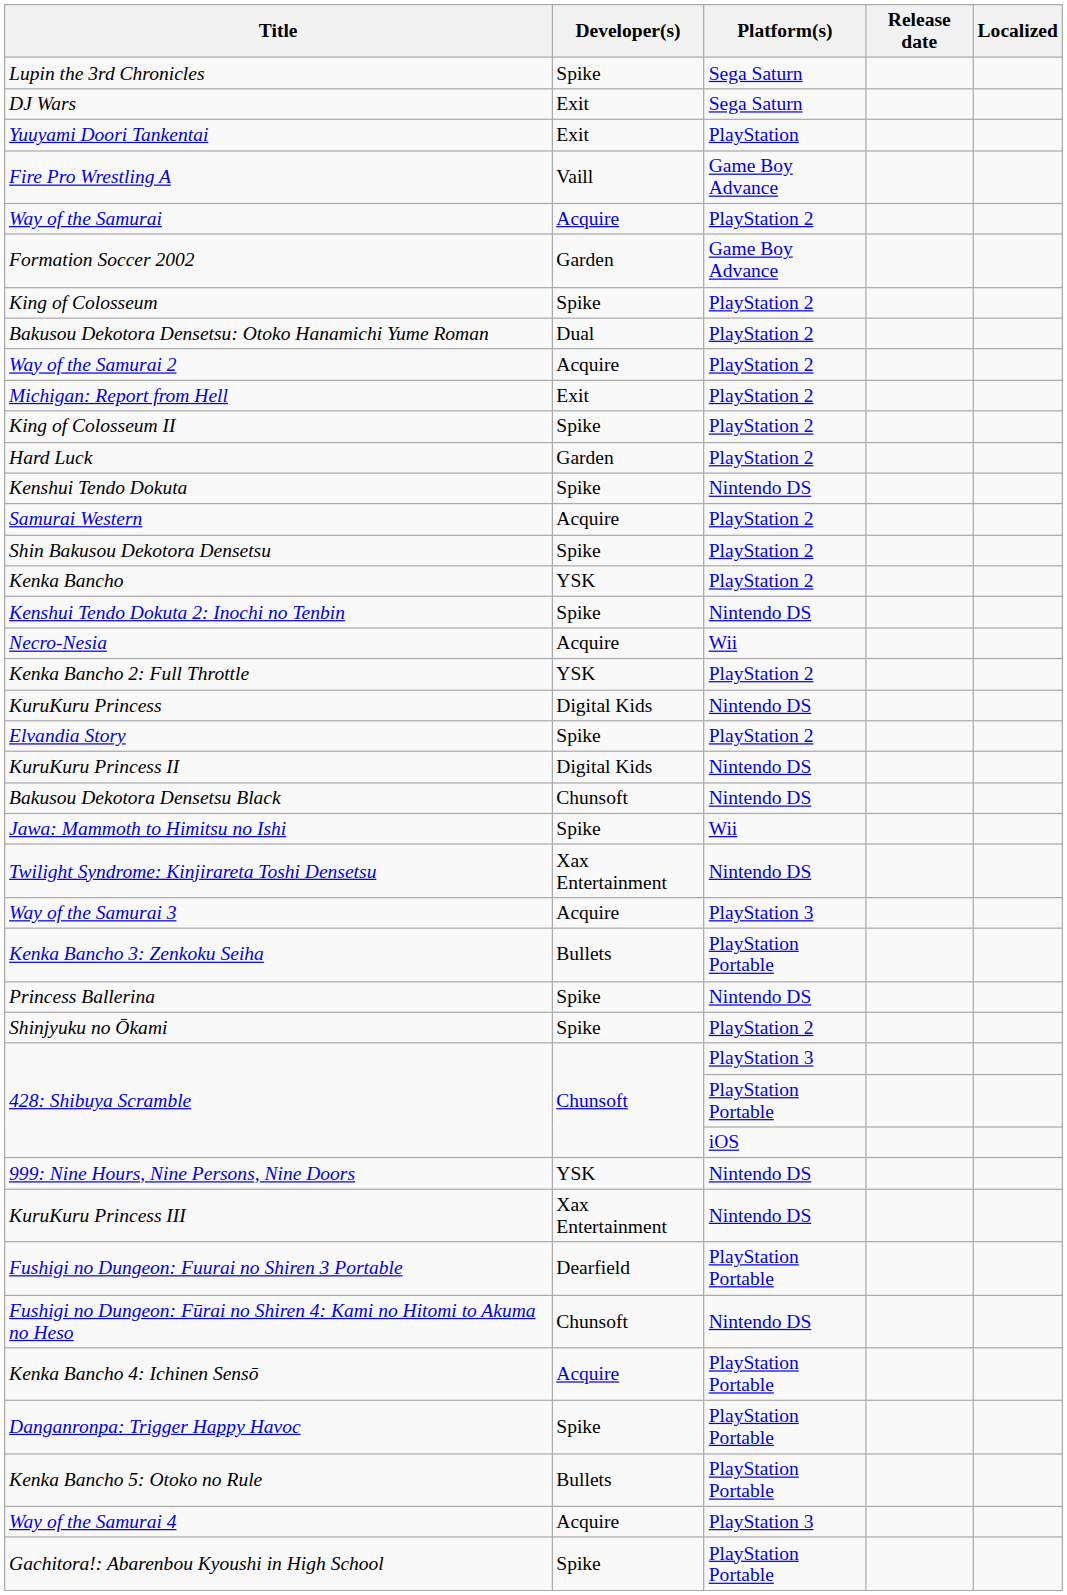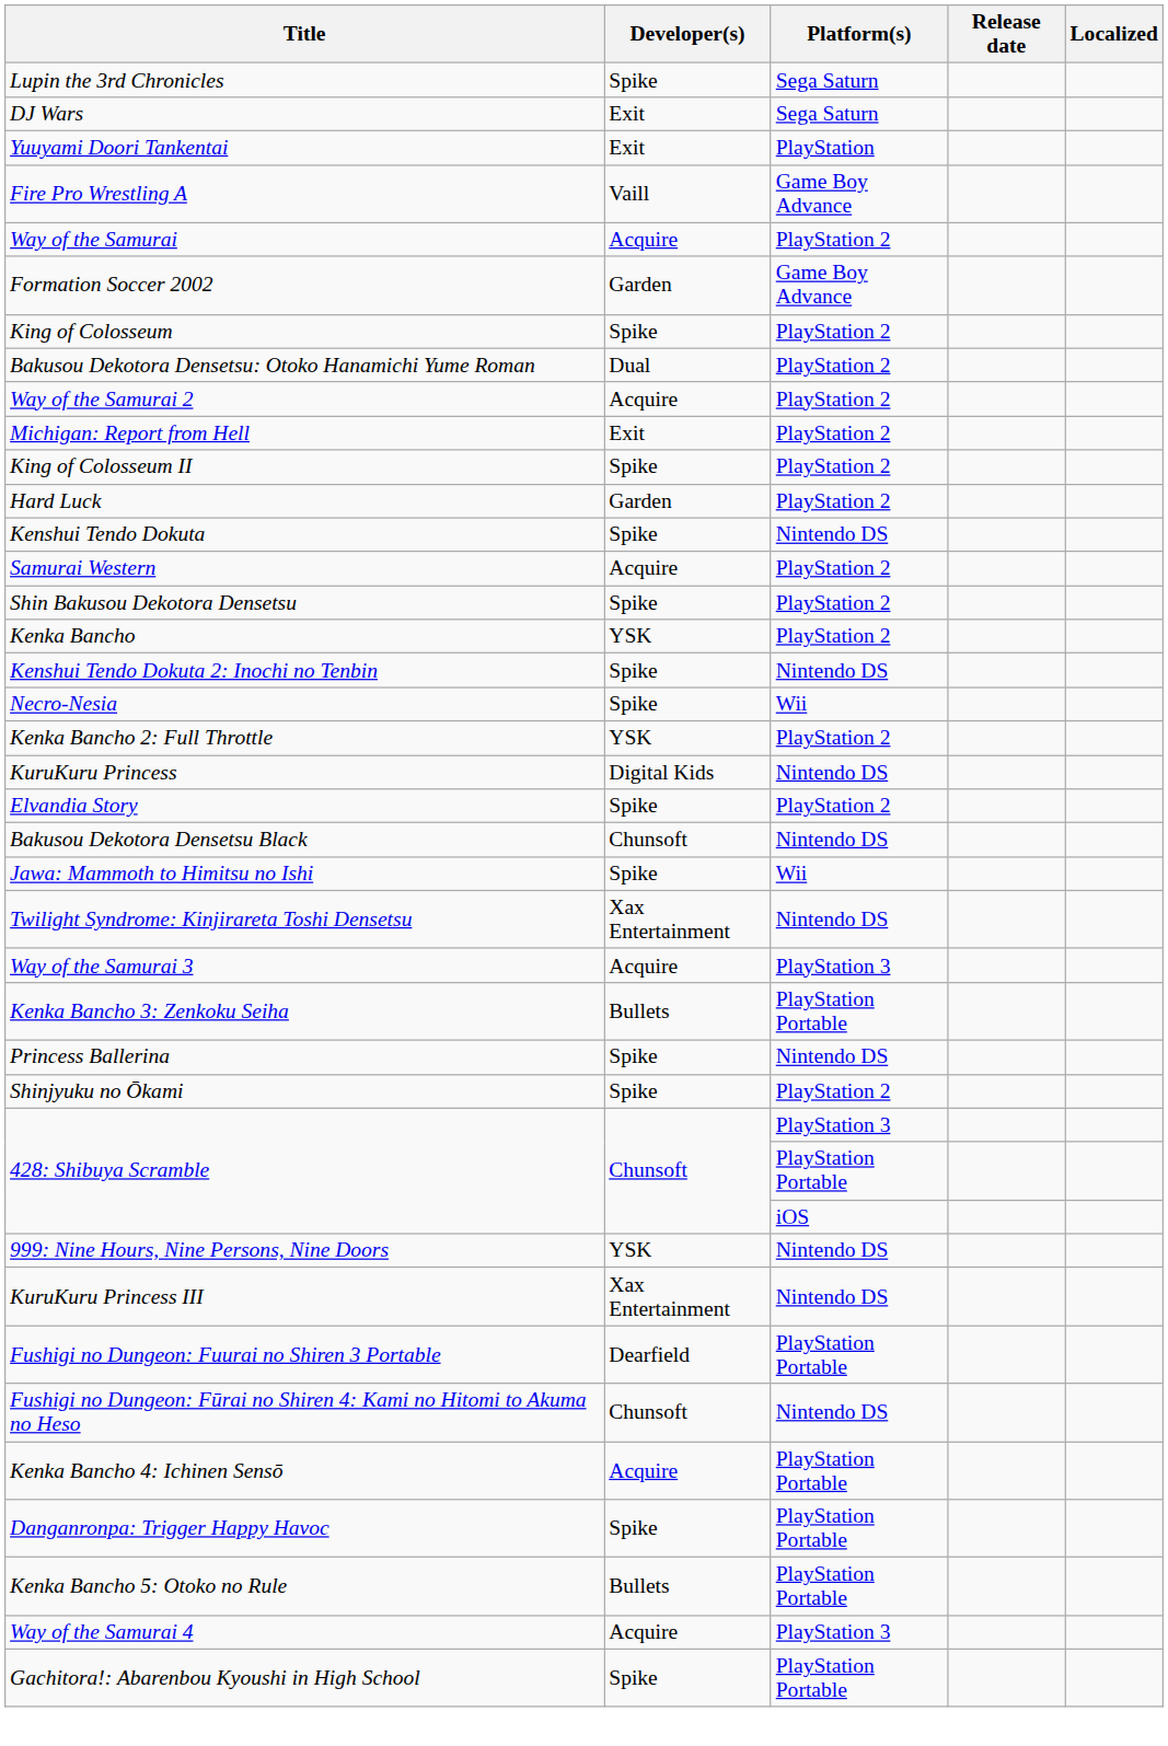 <table class="wikitable sortable" width="auto">
 <tr>
 <th>Title</th>
 <th>Developer(s)</th>
 <th>Platform(s)</th>
 <th>Release date</th>
 <th>Localized</th>
 </tr>
 <tr>
 <td><em>Lupin the 3rd Chronicles</em></td>
 <td>Spike</td>
 <td><a href='#'>Sega Saturn</a></td>
 <td></td>
 <td></td>
 </tr>
 <tr>
 <td><em>DJ Wars</em></td>
 <td>Exit</td>
 <td><a href='#'>Sega Saturn</a></td>
 <td></td>
 <td></td>
 </tr>
 <tr>
 <td><em><a href='#'>Yuuyami Doori Tankentai</a></em></td>
 <td>Exit</td>
 <td><a href='#'>PlayStation</a></td>
 <td></td>
 <td></td>
 </tr>
 <tr>
 <td><em><a href='#'>Fire Pro Wrestling A</a></em></td>
 <td>Vaill</td>
 <td><a href='#'>Game Boy Advance</a></td>
 <td></td>
 <td></td>
 </tr>
 <tr>
 <td><em><a href='#'>Way of the Samurai</a></em></td>
 <td><a href='#'>Acquire</a></td>
 <td><a href='#'>PlayStation 2</a></td>
 <td></td>
 <td></td>
 </tr>
 <tr>
 <td><em>Formation Soccer 2002</em></td>
 <td>Garden</td>
 <td><a href='#'>Game Boy Advance</a></td>
 <td></td>
 <td></td>
 </tr>
 <tr>
 <td><em>King of Colosseum</em></td>
 <td>Spike</td>
 <td><a href='#'>PlayStation 2</a></td>
 <td></td>
 <td></td>
 </tr>
 <tr>
 <td><em>Bakusou Dekotora Densetsu: Otoko Hanamichi Yume Roman</em></td>
 <td>Dual</td>
 <td><a href='#'>PlayStation 2</a></td>
 <td></td>
 <td></td>
 </tr>
 <tr>
 <td><em><a href='#'>Way of the Samurai 2</a></em></td>
 <td>Acquire</td>
 <td><a href='#'>PlayStation 2</a></td>
 <td></td>
 <td></td>
 </tr>
 <tr>
 <td><em><a href='#'>Michigan: Report from Hell</a></em></td>
 <td>Exit</td>
 <td><a href='#'>PlayStation 2</a></td>
 <td></td>
 <td></td>
 </tr>
 <tr>
 <td><em>King of Colosseum II</em></td>
 <td>Spike</td>
 <td><a href='#'>PlayStation 2</a></td>
 <td></td>
 <td></td>
 </tr>
 <tr>
 <td><em>Hard Luck</em></td>
 <td>Garden</td>
 <td><a href='#'>PlayStation 2</a></td>
 <td></td>
 <td></td>
 </tr>
 <tr>
 <td><em>Kenshui Tendo Dokuta</em></td>
 <td>Spike</td>
 <td><a href='#'>Nintendo DS</a></td>
 <td></td>
 <td></td>
 </tr>
 <tr>
 <td><em><a href='#'>Samurai Western</a></em></td>
 <td>Acquire</td>
 <td><a href='#'>PlayStation 2</a></td>
 <td></td>
 <td></td>
 </tr>
 <tr>
 <td><em>Shin Bakusou Dekotora Densetsu</em></td>
 <td>Spike</td>
 <td><a href='#'>PlayStation 2</a></td>
 <td></td>
 <td></td>
 </tr>
 <tr>
 <td><em>Kenka Bancho</em></td>
 <td>YSK</td>
 <td><a href='#'>PlayStation 2</a></td>
 <td></td>
 <td></td>
 </tr>
 <tr>
 <td><em><a href='#'>Kenshui Tendo Dokuta 2: Inochi no Tenbin</a></em></td>
 <td>Spike</td>
 <td><a href='#'>Nintendo DS</a></td>
 <td></td>
 <td></td>
 </tr>
 <tr>
 <td><em><a href='#'>Necro-Nesia</a></em></td>
-<td>Acquire</td>
+<td>Spike</td>
 <td><a href='#'>Wii</a></td>
 <td></td>
 <td></td>
 </tr>
 <tr>
 <td><em>Kenka Bancho 2: Full Throttle</em></td>
 <td>YSK</td>
 <td><a href='#'>PlayStation 2</a></td>
 <td></td>
 <td></td>
 </tr>
 <tr>
 <td><em>KuruKuru Princess</em></td>
 <td>Digital Kids</td>
 <td><a href='#'>Nintendo DS</a></td>
 <td></td>
 <td></td>
 </tr>
 <tr>
 <td><em><a href='#'>Elvandia Story</a></em></td>
 <td>Spike</td>
 <td><a href='#'>PlayStation 2</a></td>
-<td></td>
-<td></td>
-</tr>
-<tr>
-<td><em>KuruKuru Princess II</em></td>
-<td>Digital Kids</td>
-<td><a href='#'>Nintendo DS</a></td>
 <td></td>
 <td></td>
 </tr>
 <tr>
 <td><em>Bakusou Dekotora Densetsu Black</em></td>
 <td>Chunsoft</td>
 <td><a href='#'>Nintendo DS</a></td>
 <td></td>
 <td></td>
 </tr>
 <tr>
 <td><em><a href='#'>Jawa: Mammoth to Himitsu no Ishi</a></em></td>
 <td>Spike</td>
 <td><a href='#'>Wii</a></td>
 <td></td>
 <td></td>
 </tr>
 <tr>
 <td><em><a href='#'>Twilight Syndrome: Kinjirareta Toshi Densetsu</a></em></td>
 <td>Xax Entertainment</td>
 <td><a href='#'>Nintendo DS</a></td>
 <td></td>
 <td></td>
 </tr>
 <tr>
 <td><em><a href='#'>Way of the Samurai 3</a></em></td>
 <td>Acquire</td>
 <td><a href='#'>PlayStation 3</a></td>
 <td></td>
 <td></td>
 </tr>
 <tr>
 <td><em><a href='#'>Kenka Bancho 3: Zenkoku Seiha</a></em></td>
 <td>Bullets</td>
 <td><a href='#'>PlayStation Portable</a></td>
 <td></td>
 <td></td>
 </tr>
 <tr>
 <td><em>Princess Ballerina</em></td>
 <td>Spike</td>
 <td><a href='#'>Nintendo DS</a></td>
 <td></td>
 <td></td>
 </tr>
 <tr>
 <td><em>Shinjyuku no Ōkami</em></td>
 <td>Spike</td>
 <td><a href='#'>PlayStation 2</a></td>
 <td></td>
 <td></td>
 </tr>
 <tr>
 <td rowspan="3"><em><a href='#'>428: Shibuya Scramble</a></em></td>
 <td rowspan="3"><a href='#'>Chunsoft</a></td>
 <td><a href='#'>PlayStation 3</a></td>
 <td></td>
 <td></td>
 </tr>
 <tr>
 <td><a href='#'>PlayStation Portable</a></td>
 <td></td>
 <td></td>
 </tr>
 <tr>
 <td><a href='#'>iOS</a></td>
 <td></td>
 <td></td>
 </tr>
 <tr>
 <td><em><a href='#'>999: Nine Hours, Nine Persons, Nine Doors</a></em></td>
 <td>YSK</td>
 <td><a href='#'>Nintendo DS</a></td>
 <td></td>
 <td></td>
 </tr>
 <tr>
 <td><em>KuruKuru Princess III</em></td>
 <td>Xax Entertainment</td>
 <td><a href='#'>Nintendo DS</a></td>
 <td></td>
 <td></td>
 </tr>
 <tr>
 <td><em><a href='#'>Fushigi no Dungeon: Fuurai no Shiren 3 Portable</a></em></td>
 <td>Dearfield</td>
 <td><a href='#'>PlayStation Portable</a></td>
 <td></td>
 <td></td>
 </tr>
 <tr>
 <td><em><a href='#'>Fushigi no Dungeon: Fūrai no Shiren 4: Kami no Hitomi to Akuma no Heso</a></em></td>
 <td>Chunsoft</td>
 <td><a href='#'>Nintendo DS</a></td>
 <td></td>
 <td></td>
 </tr>
 <tr>
 <td><em>Kenka Bancho 4: Ichinen Sensō</em></td>
 <td><a href='#'>Acquire</a></td>
 <td><a href='#'>PlayStation Portable</a></td>
 <td></td>
 <td></td>
 </tr>
 <tr>
 <td><em><a href='#'>Danganronpa: Trigger Happy Havoc</a></em></td>
 <td>Spike</td>
 <td><a href='#'>PlayStation Portable</a></td>
 <td></td>
 <td></td>
 </tr>
 <tr>
 <td><em>Kenka Bancho 5: Otoko no Rule</em></td>
 <td>Bullets</td>
 <td><a href='#'>PlayStation Portable</a></td>
 <td></td>
 <td></td>
 </tr>
 <tr>
 <td><em><a href='#'>Way of the Samurai 4</a></em></td>
 <td>Acquire</td>
 <td><a href='#'>PlayStation 3</a></td>
 <td></td>
 <td></td>
 </tr>
 <tr>
 <td><em>Gachitora!: Abarenbou Kyoushi in High School</em></td>
 <td>Spike</td>
 <td><a href='#'>PlayStation Portable</a></td>
 <td></td>
 <td></td>
 </tr>
 </table>
